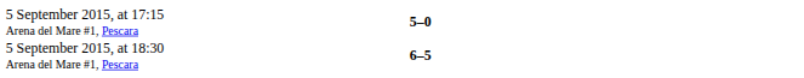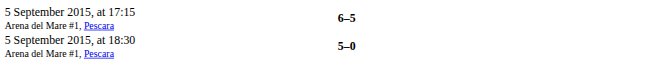 <table border=0 cellspacing=0 cellpadding=1 style="font-size: 100%; border-collapse: collapse;">
 <tr align=center>
 <th width=23%></th>
 <th width=23%></th>
 <th width=13%></th>
 <th width=23%></th>
 <th width=18%></th>
 </tr>
 <tr bgcolor=#FFFFFF>
 <td>5 September 2015, at 17:15 <br><small>Arena del Mare #1, <a href='#'>Pescara</a></small></td>
 <td align="right"><strong> </strong></td>
-<td align="center"><strong>5–0</strong></td>
+<td align="center"><strong>6–5</strong></td>
 <td><strong></strong></td>
 <td></td>
 <td></td>
 </tr>
 <tr bgcolor=#FFFFFF>
 <td>5 September 2015, at 18:30 <br><small>Arena del Mare #1, <a href='#'>Pescara</a></small></td>
 <td align="right"><strong></strong></td>
-<td align="center"><strong>6–5</strong></td>
+<td align="center"><strong>5–0</strong></td>
 <td><strong></strong></td>
 <td></td>
 <td></td>
 </tr>
 </table>
